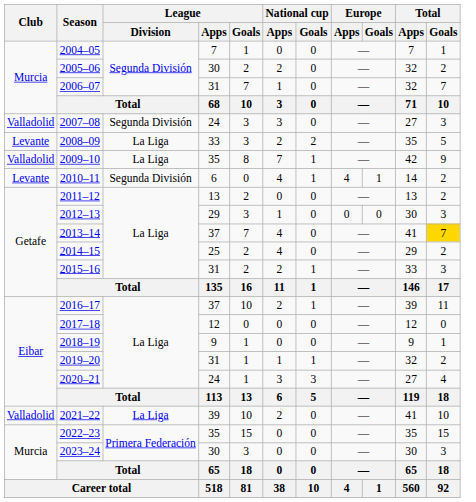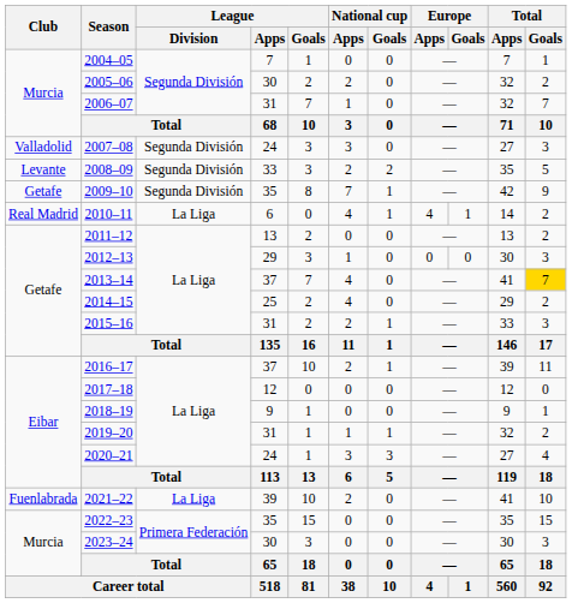 <table class="wikitable" style="text-align:center">
 <tr>
 <th rowspan="2">Club</th>
 <th rowspan="2">Season</th>
 <th colspan="3">League</th>
 <th colspan="2">National cup</th>
 <th colspan="2">Europe</th>
 <th colspan="2">Total</th>
 </tr>
 <tr>
 <th>Division</th>
 <th>Apps</th>
 <th>Goals</th>
 <th>Apps</th>
 <th>Goals</th>
 <th>Apps</th>
 <th>Goals</th>
 <th>Apps</th>
 <th>Goals</th>
 </tr>
 <tr>
 <td rowspan="4"><a href='#'>Murcia</a></td>
 <td><a href='#'>2004–05</a></td>
 <td rowspan="3"><a href='#'>Segunda División</a></td>
 <td>7</td>
 <td>1</td>
 <td>0</td>
 <td>0</td>
 <td colspan="2">—</td>
 <td>7</td>
 <td>1</td>
 </tr>
 <tr>
 <td><a href='#'>2005–06</a></td>
 <td>30</td>
 <td>2</td>
 <td>2</td>
 <td>0</td>
 <td colspan="2">—</td>
 <td>32</td>
 <td>2</td>
 </tr>
 <tr>
 <td><a href='#'>2006–07</a></td>
 <td>31</td>
 <td>7</td>
 <td>1</td>
 <td>0</td>
 <td colspan="2">—</td>
 <td>32</td>
 <td>7</td>
 </tr>
 <tr>
 <th colspan="2">Total</th>
 <th>68</th>
 <th>10</th>
 <th>3</th>
 <th>0</th>
 <th colspan="2">—</th>
 <th>71</th>
 <th>10</th>
 </tr>
 <tr>
 <td><a href='#'>Valladolid</a></td>
 <td><a href='#'>2007–08</a></td>
 <td>Segunda División</td>
 <td>24</td>
 <td>3</td>
 <td>3</td>
 <td>0</td>
 <td colspan="2">—</td>
 <td>27</td>
 <td>3</td>
 </tr>
 <tr>
 <td><a href='#'>Levante</a></td>
 <td><a href='#'>2008–09</a></td>
-<td>La Liga</td>
+<td>Segunda División</td>
 <td>33</td>
 <td>3</td>
 <td>2</td>
 <td>2</td>
 <td colspan="2">—</td>
 <td>35</td>
 <td>5</td>
 </tr>
 <tr>
-<td><a href='#'>Valladolid</a></td>
+<td><a href='#'>Getafe</a></td>
 <td><a href='#'>2009–10</a></td>
-<td>La Liga</td>
+<td>Segunda División</td>
 <td>35</td>
 <td>8</td>
 <td>7</td>
 <td>1</td>
 <td colspan="2">—</td>
 <td>42</td>
 <td>9</td>
 </tr>
 <tr>
-<td><a href='#'>Levante</a></td>
+<td><a href='#'>Real Madrid</a></td>
 <td><a href='#'>2010–11</a></td>
-<td>Segunda División</td>
+<td>La Liga</td>
 <td>6</td>
 <td>0</td>
 <td>4</td>
 <td>1</td>
 <td>4</td>
 <td>1</td>
 <td>14</td>
 <td>2</td>
 </tr>
 <tr>
 <td rowspan="6">Getafe</td>
 <td><a href='#'>2011–12</a></td>
 <td rowspan="5">La Liga</td>
 <td>13</td>
 <td>2</td>
 <td>0</td>
 <td>0</td>
 <td colspan="2">—</td>
 <td>13</td>
 <td>2</td>
 </tr>
 <tr>
 <td><a href='#'>2012–13</a></td>
 <td>29</td>
 <td>3</td>
 <td>1</td>
 <td>0</td>
 <td>0</td>
 <td>0</td>
 <td>30</td>
 <td>3</td>
 </tr>
 <tr>
 <td><a href='#'>2013–14</a></td>
 <td>37</td>
 <td>7</td>
 <td>4</td>
 <td>0</td>
 <td colspan="2">—</td>
 <td>41</td>
 <td style="background: gold;">7</td>
 </tr>
 <tr>
 <td><a href='#'>2014–15</a></td>
 <td>25</td>
 <td>2</td>
 <td>4</td>
 <td>0</td>
 <td colspan="2">—</td>
 <td>29</td>
 <td>2</td>
 </tr>
 <tr>
 <td><a href='#'>2015–16</a></td>
 <td>31</td>
 <td>2</td>
 <td>2</td>
 <td>1</td>
 <td colspan="2">—</td>
 <td>33</td>
 <td>3</td>
 </tr>
 <tr>
 <th colspan="2">Total</th>
 <th>135</th>
 <th>16</th>
 <th>11</th>
 <th>1</th>
 <th colspan="2">—</th>
 <th>146</th>
 <th>17</th>
 </tr>
 <tr>
 <td rowspan="6"><a href='#'>Eibar</a></td>
 <td><a href='#'>2016–17</a></td>
 <td rowspan="5">La Liga</td>
 <td>37</td>
 <td>10</td>
 <td>2</td>
 <td>1</td>
 <td colspan="2">—</td>
 <td>39</td>
 <td>11</td>
 </tr>
 <tr>
 <td><a href='#'>2017–18</a></td>
 <td>12</td>
 <td>0</td>
 <td>0</td>
 <td>0</td>
 <td colspan="2">—</td>
 <td>12</td>
 <td>0</td>
 </tr>
 <tr>
 <td><a href='#'>2018–19</a></td>
 <td>9</td>
 <td>1</td>
 <td>0</td>
 <td>0</td>
 <td colspan="2">—</td>
 <td>9</td>
 <td>1</td>
 </tr>
 <tr>
 <td><a href='#'>2019–20</a></td>
 <td>31</td>
 <td>1</td>
 <td>1</td>
 <td>1</td>
 <td colspan="2">—</td>
 <td>32</td>
 <td>2</td>
 </tr>
 <tr>
 <td><a href='#'>2020–21</a></td>
 <td>24</td>
 <td>1</td>
 <td>3</td>
 <td>3</td>
 <td colspan="2">—</td>
 <td>27</td>
 <td>4</td>
 </tr>
 <tr>
 <th colspan="2">Total</th>
 <th>113</th>
 <th>13</th>
 <th>6</th>
 <th>5</th>
 <th colspan="2">—</th>
 <th>119</th>
 <th>18</th>
 </tr>
 <tr>
-<td><a href='#'>Valladolid</a></td>
+<td><a href='#'>Fuenlabrada</a></td>
 <td><a href='#'>2021–22</a></td>
 <td><a href='#'>La Liga</a></td>
 <td>39</td>
 <td>10</td>
 <td>2</td>
 <td>0</td>
 <td colspan="2">—</td>
 <td>41</td>
 <td>10</td>
 </tr>
 <tr>
 <td rowspan="3">Murcia</td>
 <td><a href='#'>2022–23</a></td>
 <td rowspan="2"><a href='#'>Primera Federación</a></td>
 <td>35</td>
 <td>15</td>
 <td>0</td>
 <td>0</td>
 <td colspan="2">—</td>
 <td>35</td>
 <td>15</td>
 </tr>
 <tr>
 <td><a href='#'>2023–24</a></td>
 <td>30</td>
 <td>3</td>
 <td>0</td>
 <td>0</td>
 <td colspan="2">—</td>
 <td>30</td>
 <td>3</td>
 </tr>
 <tr>
 <th colspan="2">Total</th>
 <th>65</th>
 <th>18</th>
 <th>0</th>
 <th>0</th>
 <th colspan="2">—</th>
 <th>65</th>
 <th>18</th>
 </tr>
 <tr>
 <th colspan="3">Career total</th>
 <th>518</th>
 <th>81</th>
 <th>38</th>
 <th>10</th>
 <th>4</th>
 <th>1</th>
 <th>560</th>
 <th>92</th>
 </tr>
 </table>
